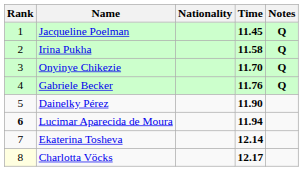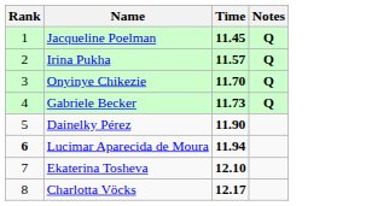 <table class="wikitable sortable" style="text-align:center">
 <tr>
 <th>Rank</th>
 <th>Name</th>
-<th>Nationality</th>
 <th>Time</th>
 <th>Notes</th>
 </tr>
 <tr bgcolor=ccffcc>
 <td>1</td>
 <td align=left><a href='#'>Jacqueline Poelman</a></td>
-<td align=left></td>
 <td><strong>11.45</strong></td>
 <td><strong>Q</strong></td>
 </tr>
 <tr bgcolor=ccffcc>
 <td>2</td>
 <td align=left><a href='#'>Irina Pukha</a></td>
-<td align=left></td>
-<td><strong>11.58</strong></td>
+<td><strong>11.57</strong></td>
 <td><strong>Q</strong></td>
 </tr>
 <tr bgcolor=ccffcc>
 <td>3</td>
 <td align=left><a href='#'>Onyinye Chikezie</a></td>
-<td align=left></td>
 <td><strong>11.70</strong></td>
 <td><strong>Q</strong></td>
 </tr>
 <tr bgcolor=ccffcc>
 <td>4</td>
 <td align=left><a href='#'>Gabriele Becker</a></td>
-<td align=left></td>
-<td><strong>11.76</strong></td>
+<td><strong>11.73</strong></td>
 <td><strong>Q</strong></td>
 </tr>
 <tr>
 <td>5</td>
 <td align=left><a href='#'>Dainelky Pérez</a></td>
-<td align=left></td>
 <td><strong>11.90</strong></td>
 <td></td>
 </tr>
 <tr>
 <td><strong>6</strong></td>
 <td align=left><a href='#'>Lucimar Aparecida de Moura</a></td>
-<td align=left></td>
 <td><strong>11.94</strong></td>
 <td></td>
 </tr>
 <tr>
 <td>7</td>
 <td align=left><a href='#'>Ekaterina Tosheva</a></td>
-<td align=left></td>
-<td><strong>12.14</strong></td>
+<td><strong>12.10</strong></td>
 <td></td>
 </tr>
 <tr>
-<td style="background: lightyellow;">8</td>
+<td>8</td>
 <td align=left><a href='#'>Charlotta Vöcks</a></td>
-<td align=left></td>
 <td><strong>12.17</strong></td>
 <td></td>
 </tr>
 </table>
